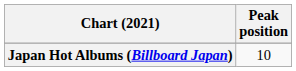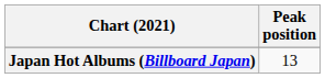 <table class="wikitable sortable plainrowheaders" style="text-align:center">
 <tr>
 <th scope="col">Chart (2021)</th>
 <th scope="col">Peak<br>position</th>
 </tr>
 <tr>
 </tr>
 <tr>
 <th scope="row">Japan Hot Albums (<em><a href='#'>Billboard Japan</a></em>)</th>
-<td>10</td>
+<td>13</td>
 </tr>
 </table>
